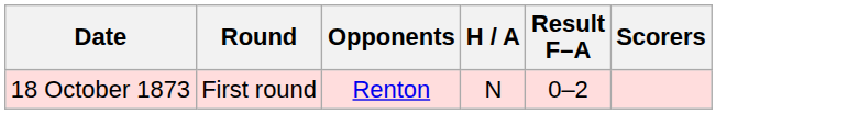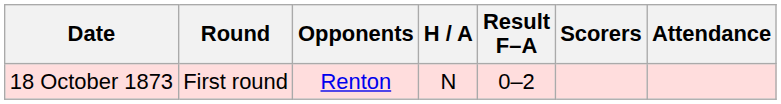 <table class="wikitable" style="text-align:center">
 <tr>
 <th>Date</th>
 <th>Round</th>
 <th>Opponents</th>
 <th>H / A</th>
 <th>Result<br>F–A</th>
 <th>Scorers</th>
+<th>Attendance</th>
 </tr>
 <tr bgcolor=#ffdddd>
 <td>18 October 1873</td>
 <td>First round</td>
 <td><a href='#'>Renton</a></td>
 <td>N</td>
 <td>0–2</td>
 <td></td>
+<td></td>
 </tr>
 </table>
